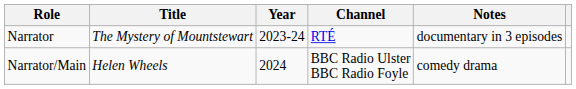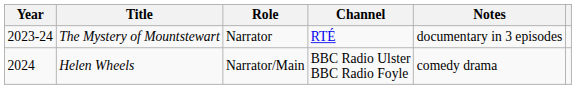 <table class="wikitable sortable">
 <tr>
+<th>Year</th>
+<th>Title</th>
 <th>Role</th>
-<th>Title</th>
-<th>Year</th>
 <th>Channel</th>
 <th>Notes</th>
 <th class="unsortable"></th>
 </tr>
 <tr>
+<td>2023-24</td>
+<td><em>The Mystery of Mountstewart</em></td>
 <td>Narrator</td>
-<td><em>The Mystery of Mountstewart</em></td>
-<td>2023-24</td>
 <td><a href='#'>RTÉ</a></td>
 <td>documentary in 3 episodes</td>
 <td></td>
 </tr>
 <tr>
+<td>2024</td>
+<td><em>Helen Wheels</em></td>
 <td>Narrator/Main</td>
-<td><em>Helen Wheels</em></td>
-<td>2024</td>
 <td>BBC Radio Ulster<br>BBC Radio Foyle</td>
 <td>comedy drama</td>
 <td></td>
 </tr>
 </table>
